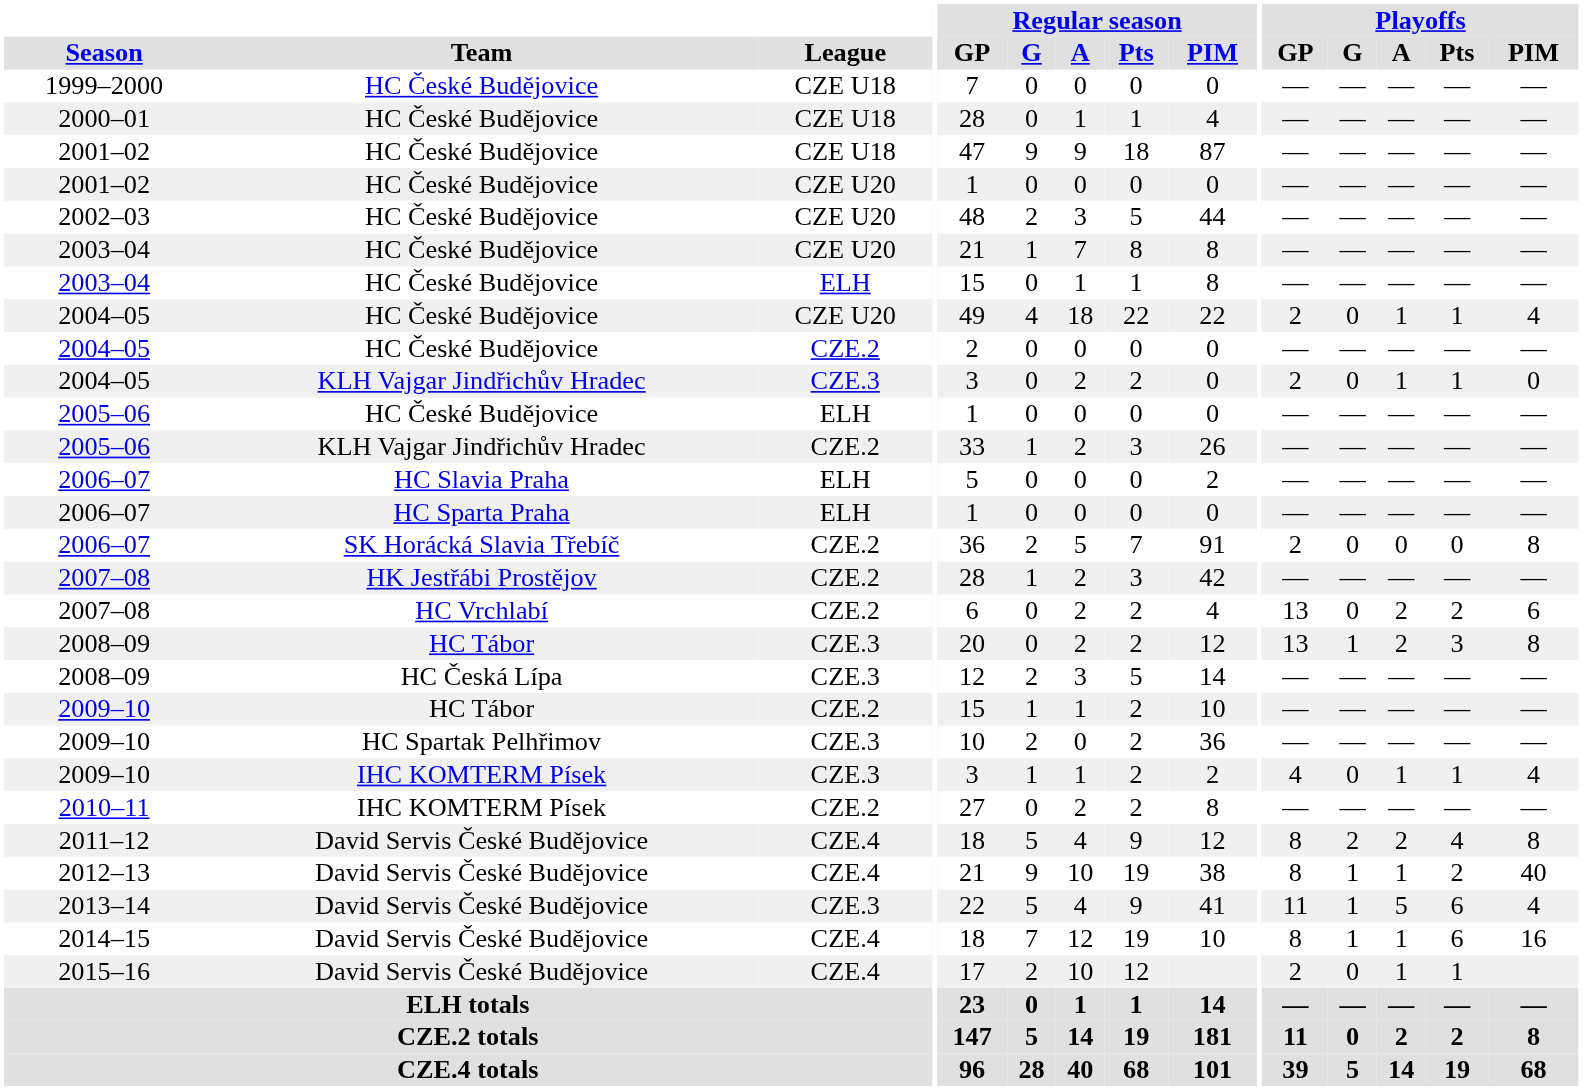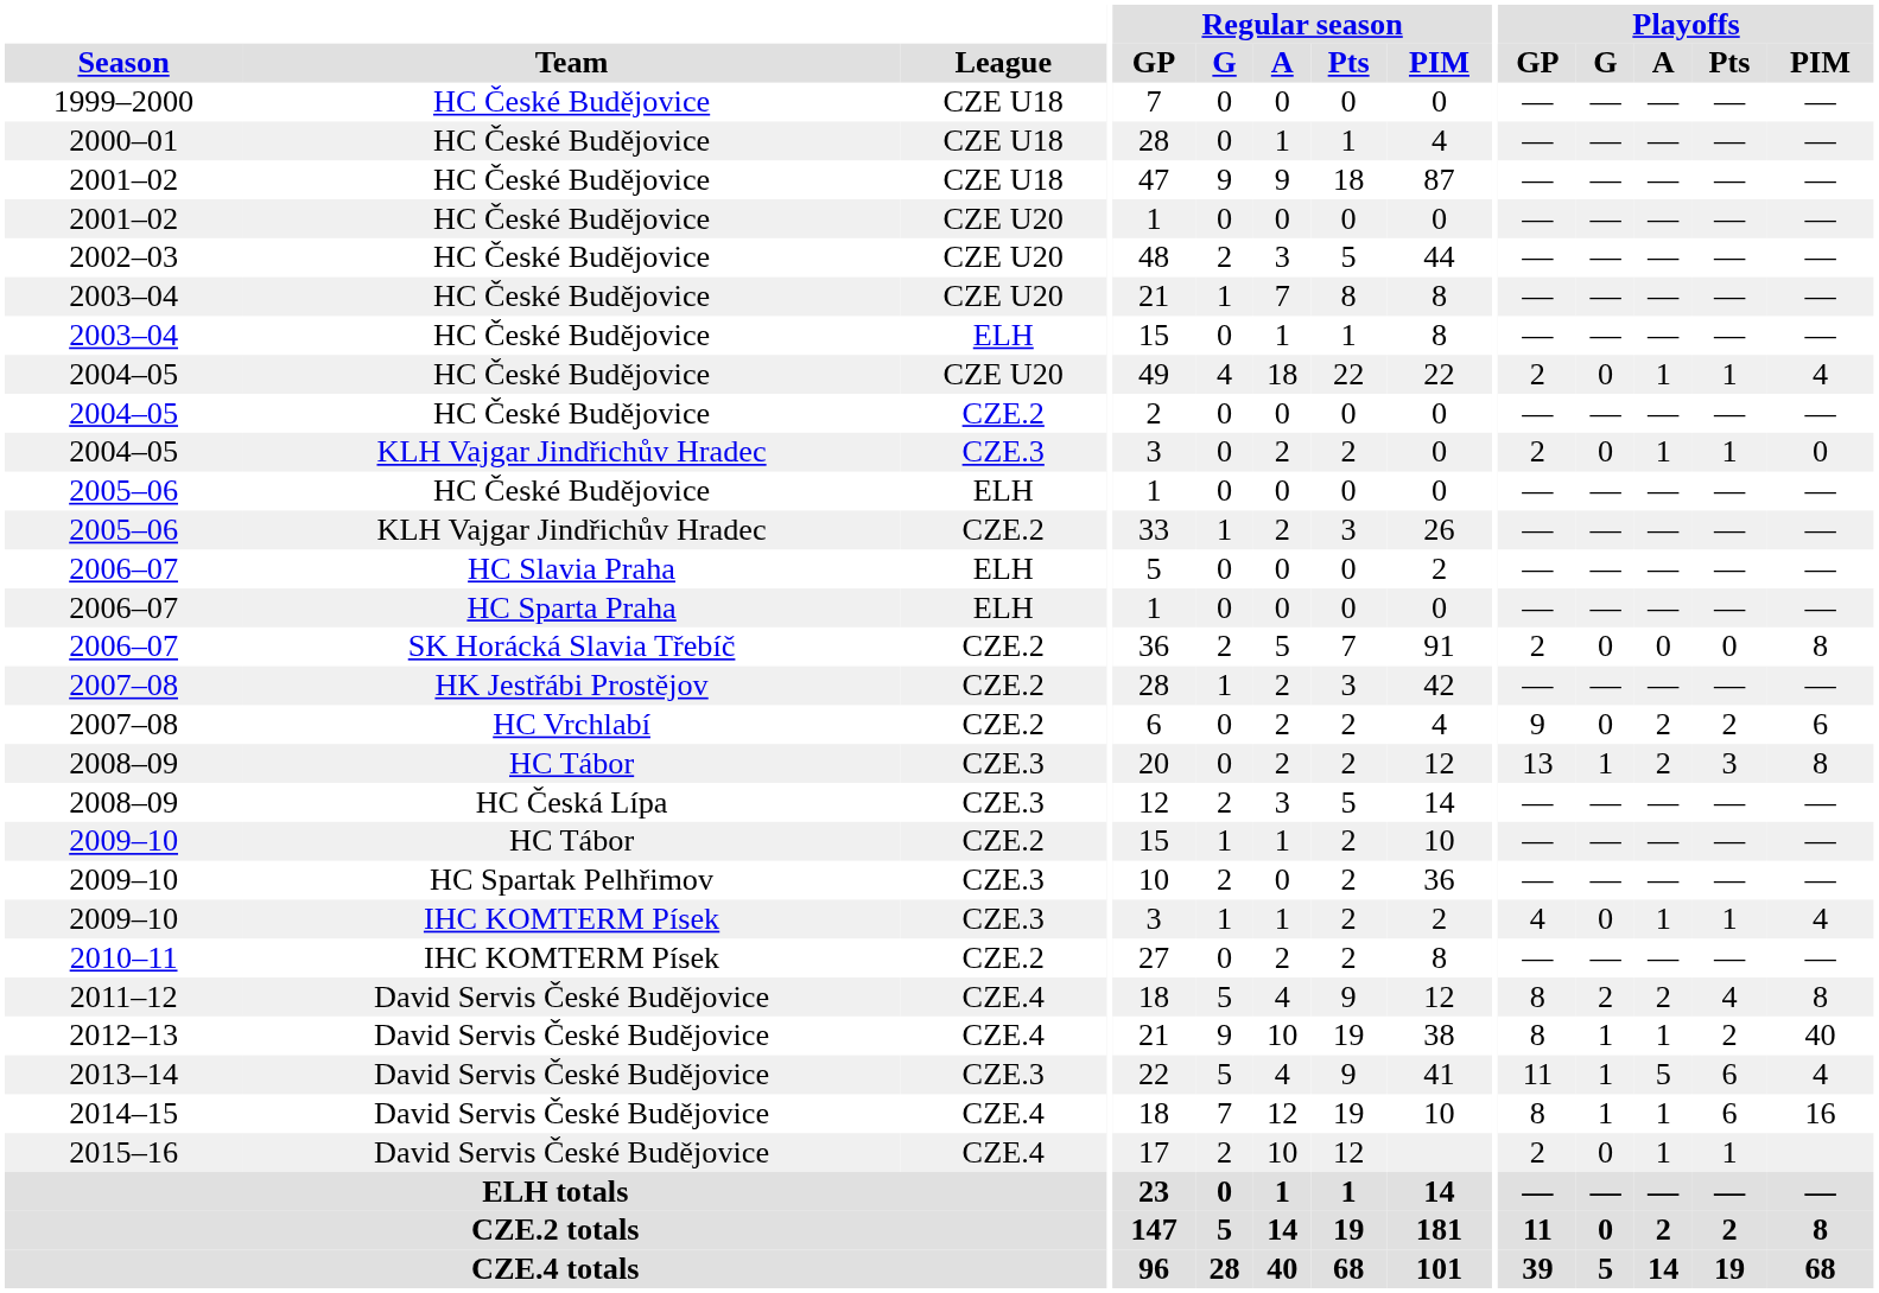 <table border="0" cellpadding="1" cellspacing="0" style="text-align:center; width:60em">
 <tr bgcolor="#e0e0e0">
 <th colspan="3" bgcolor="#ffffff"></th>
 <th rowspan="99" bgcolor="#ffffff"></th>
 <th colspan="5"><a href='#'>Regular season</a></th>
 <th rowspan="99" bgcolor="#ffffff"></th>
 <th colspan="5"><a href='#'>Playoffs</a></th>
 </tr>
 <tr bgcolor="#e0e0e0">
 <th><a href='#'>Season</a></th>
 <th>Team</th>
 <th>League</th>
 <th>GP</th>
 <th><a href='#'>G</a></th>
 <th><a href='#'>A</a></th>
 <th><a href='#'>Pts</a></th>
 <th><a href='#'>PIM</a></th>
 <th>GP</th>
 <th>G</th>
 <th>A</th>
 <th>Pts</th>
 <th>PIM</th>
 </tr>
 <tr>
 <td>1999–2000</td>
 <td><a href='#'>HC České Budějovice</a></td>
 <td>CZE U18</td>
 <td>7</td>
 <td>0</td>
 <td>0</td>
 <td>0</td>
 <td>0</td>
 <td>—</td>
 <td>—</td>
 <td>—</td>
 <td>—</td>
 <td>—</td>
 </tr>
 <tr bgcolor="#f0f0f0">
 <td>2000–01</td>
 <td>HC České Budějovice</td>
 <td>CZE U18</td>
 <td>28</td>
 <td>0</td>
 <td>1</td>
 <td>1</td>
 <td>4</td>
 <td>—</td>
 <td>—</td>
 <td>—</td>
 <td>—</td>
 <td>—</td>
 </tr>
 <tr>
 <td>2001–02</td>
 <td>HC České Budějovice</td>
 <td>CZE U18</td>
 <td>47</td>
 <td>9</td>
 <td>9</td>
 <td>18</td>
 <td>87</td>
 <td>—</td>
 <td>—</td>
 <td>—</td>
 <td>—</td>
 <td>—</td>
 </tr>
 <tr bgcolor="#f0f0f0">
 <td>2001–02</td>
 <td>HC České Budějovice</td>
 <td>CZE U20</td>
 <td>1</td>
 <td>0</td>
 <td>0</td>
 <td>0</td>
 <td>0</td>
 <td>—</td>
 <td>—</td>
 <td>—</td>
 <td>—</td>
 <td>—</td>
 </tr>
 <tr>
 <td>2002–03</td>
 <td>HC České Budějovice</td>
 <td>CZE U20</td>
 <td>48</td>
 <td>2</td>
 <td>3</td>
 <td>5</td>
 <td>44</td>
 <td>—</td>
 <td>—</td>
 <td>—</td>
 <td>—</td>
 <td>—</td>
 </tr>
 <tr bgcolor="#f0f0f0">
 <td>2003–04</td>
 <td>HC České Budějovice</td>
 <td>CZE U20</td>
 <td>21</td>
 <td>1</td>
 <td>7</td>
 <td>8</td>
 <td>8</td>
 <td>—</td>
 <td>—</td>
 <td>—</td>
 <td>—</td>
 <td>—</td>
 </tr>
 <tr>
 <td><a href='#'>2003–04</a></td>
 <td>HC České Budějovice</td>
 <td><a href='#'>ELH</a></td>
 <td>15</td>
 <td>0</td>
 <td>1</td>
 <td>1</td>
 <td>8</td>
 <td>—</td>
 <td>—</td>
 <td>—</td>
 <td>—</td>
 <td>—</td>
 </tr>
 <tr bgcolor="#f0f0f0">
 <td>2004–05</td>
 <td>HC České Budějovice</td>
 <td>CZE U20</td>
 <td>49</td>
 <td>4</td>
 <td>18</td>
 <td>22</td>
 <td>22</td>
 <td>2</td>
 <td>0</td>
 <td>1</td>
 <td>1</td>
 <td>4</td>
 </tr>
 <tr>
 <td><a href='#'>2004–05</a></td>
 <td>HC České Budějovice</td>
 <td><a href='#'>CZE.2</a></td>
 <td>2</td>
 <td>0</td>
 <td>0</td>
 <td>0</td>
 <td>0</td>
 <td>—</td>
 <td>—</td>
 <td>—</td>
 <td>—</td>
 <td>—</td>
 </tr>
 <tr bgcolor="#f0f0f0">
 <td>2004–05</td>
 <td><a href='#'>KLH Vajgar Jindřichův Hradec</a></td>
 <td><a href='#'>CZE.3</a></td>
 <td>3</td>
 <td>0</td>
 <td>2</td>
 <td>2</td>
 <td>0</td>
 <td>2</td>
 <td>0</td>
 <td>1</td>
 <td>1</td>
 <td>0</td>
 </tr>
 <tr>
 <td><a href='#'>2005–06</a></td>
 <td>HC České Budějovice</td>
 <td>ELH</td>
 <td>1</td>
 <td>0</td>
 <td>0</td>
 <td>0</td>
 <td>0</td>
 <td>—</td>
 <td>—</td>
 <td>—</td>
 <td>—</td>
 <td>—</td>
 </tr>
 <tr bgcolor="#f0f0f0">
 <td><a href='#'>2005–06</a></td>
 <td>KLH Vajgar Jindřichův Hradec</td>
 <td>CZE.2</td>
 <td>33</td>
 <td>1</td>
 <td>2</td>
 <td>3</td>
 <td>26</td>
 <td>—</td>
 <td>—</td>
 <td>—</td>
 <td>—</td>
 <td>—</td>
 </tr>
 <tr>
 <td><a href='#'>2006–07</a></td>
 <td><a href='#'>HC Slavia Praha</a></td>
 <td>ELH</td>
 <td>5</td>
 <td>0</td>
 <td>0</td>
 <td>0</td>
 <td>2</td>
 <td>—</td>
 <td>—</td>
 <td>—</td>
 <td>—</td>
 <td>—</td>
 </tr>
 <tr bgcolor="#f0f0f0">
 <td>2006–07</td>
 <td><a href='#'>HC Sparta Praha</a></td>
 <td>ELH</td>
 <td>1</td>
 <td>0</td>
 <td>0</td>
 <td>0</td>
 <td>0</td>
 <td>—</td>
 <td>—</td>
 <td>—</td>
 <td>—</td>
 <td>—</td>
 </tr>
 <tr>
 <td><a href='#'>2006–07</a></td>
 <td><a href='#'>SK Horácká Slavia Třebíč</a></td>
 <td>CZE.2</td>
 <td>36</td>
 <td>2</td>
 <td>5</td>
 <td>7</td>
 <td>91</td>
 <td>2</td>
 <td>0</td>
 <td>0</td>
 <td>0</td>
 <td>8</td>
 </tr>
 <tr bgcolor="#f0f0f0">
 <td><a href='#'>2007–08</a></td>
 <td><a href='#'>HK Jestřábi Prostějov</a></td>
 <td>CZE.2</td>
 <td>28</td>
 <td>1</td>
 <td>2</td>
 <td>3</td>
 <td>42</td>
 <td>—</td>
 <td>—</td>
 <td>—</td>
 <td>—</td>
 <td>—</td>
 </tr>
 <tr>
 <td>2007–08</td>
 <td><a href='#'>HC Vrchlabí</a></td>
 <td>CZE.2</td>
 <td>6</td>
 <td>0</td>
 <td>2</td>
 <td>2</td>
 <td>4</td>
-<td>13</td>
+<td>9</td>
 <td>0</td>
 <td>2</td>
 <td>2</td>
 <td>6</td>
 </tr>
 <tr bgcolor="#f0f0f0">
 <td>2008–09</td>
 <td><a href='#'>HC Tábor</a></td>
 <td>CZE.3</td>
 <td>20</td>
 <td>0</td>
 <td>2</td>
 <td>2</td>
 <td>12</td>
 <td>13</td>
 <td>1</td>
 <td>2</td>
 <td>3</td>
 <td>8</td>
 </tr>
 <tr>
 <td>2008–09</td>
 <td>HC Česká Lípa</td>
 <td>CZE.3</td>
 <td>12</td>
 <td>2</td>
 <td>3</td>
 <td>5</td>
 <td>14</td>
 <td>—</td>
 <td>—</td>
 <td>—</td>
 <td>—</td>
 <td>—</td>
 </tr>
 <tr bgcolor="#f0f0f0">
 <td><a href='#'>2009–10</a></td>
 <td>HC Tábor</td>
 <td>CZE.2</td>
 <td>15</td>
 <td>1</td>
 <td>1</td>
 <td>2</td>
 <td>10</td>
 <td>—</td>
 <td>—</td>
 <td>—</td>
 <td>—</td>
 <td>—</td>
 </tr>
 <tr>
 <td>2009–10</td>
 <td>HC Spartak Pelhřimov</td>
 <td>CZE.3</td>
 <td>10</td>
 <td>2</td>
 <td>0</td>
 <td>2</td>
 <td>36</td>
 <td>—</td>
 <td>—</td>
 <td>—</td>
 <td>—</td>
 <td>—</td>
 </tr>
 <tr bgcolor="#f0f0f0">
 <td>2009–10</td>
 <td><a href='#'>IHC KOMTERM Písek</a></td>
 <td>CZE.3</td>
 <td>3</td>
 <td>1</td>
 <td>1</td>
 <td>2</td>
 <td>2</td>
 <td>4</td>
 <td>0</td>
 <td>1</td>
 <td>1</td>
 <td>4</td>
 </tr>
 <tr>
 <td><a href='#'>2010–11</a></td>
 <td>IHC KOMTERM Písek</td>
 <td>CZE.2</td>
 <td>27</td>
 <td>0</td>
 <td>2</td>
 <td>2</td>
 <td>8</td>
 <td>—</td>
 <td>—</td>
 <td>—</td>
 <td>—</td>
 <td>—</td>
 </tr>
 <tr bgcolor="#f0f0f0">
 <td>2011–12</td>
 <td>David Servis České Budějovice</td>
 <td>CZE.4</td>
 <td>18</td>
 <td>5</td>
 <td>4</td>
 <td>9</td>
 <td>12</td>
 <td>8</td>
 <td>2</td>
 <td>2</td>
 <td>4</td>
 <td>8</td>
 </tr>
 <tr>
 <td>2012–13</td>
 <td>David Servis České Budějovice</td>
 <td>CZE.4</td>
 <td>21</td>
 <td>9</td>
 <td>10</td>
 <td>19</td>
 <td>38</td>
 <td>8</td>
 <td>1</td>
 <td>1</td>
 <td>2</td>
 <td>40</td>
 </tr>
 <tr bgcolor="#f0f0f0">
 <td>2013–14</td>
 <td>David Servis České Budějovice</td>
 <td>CZE.3</td>
 <td>22</td>
 <td>5</td>
 <td>4</td>
 <td>9</td>
 <td>41</td>
 <td>11</td>
 <td>1</td>
 <td>5</td>
 <td>6</td>
 <td>4</td>
 </tr>
 <tr>
 <td>2014–15</td>
 <td>David Servis České Budějovice</td>
 <td>CZE.4</td>
 <td>18</td>
 <td>7</td>
 <td>12</td>
 <td>19</td>
 <td>10</td>
 <td>8</td>
 <td>1</td>
 <td>1</td>
 <td>6</td>
 <td>16</td>
 </tr>
 <tr bgcolor="#f0f0f0">
 <td>2015–16</td>
 <td>David Servis České Budějovice</td>
 <td>CZE.4</td>
 <td>17</td>
 <td>2</td>
 <td>10</td>
 <td>12</td>
 <td></td>
 <td>2</td>
 <td>0</td>
 <td>1</td>
 <td>1</td>
 <td></td>
 </tr>
 <tr bgcolor="#e0e0e0">
 <th colspan="3">ELH totals</th>
 <th>23</th>
 <th>0</th>
 <th>1</th>
 <th>1</th>
 <th>14</th>
 <th>—</th>
 <th>—</th>
 <th>—</th>
 <th>—</th>
 <th>—</th>
 </tr>
 <tr bgcolor="#e0e0e0">
 <th colspan="3">CZE.2 totals</th>
 <th>147</th>
 <th>5</th>
 <th>14</th>
 <th>19</th>
 <th>181</th>
 <th>11</th>
 <th>0</th>
 <th>2</th>
 <th>2</th>
 <th>8</th>
 </tr>
 <tr bgcolor="#e0e0e0">
 <th colspan="3">CZE.4 totals</th>
 <th>96</th>
 <th>28</th>
 <th>40</th>
 <th>68</th>
 <th>101</th>
 <th>39</th>
 <th>5</th>
 <th>14</th>
 <th>19</th>
 <th>68</th>
 </tr>
 </table>
